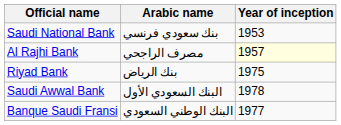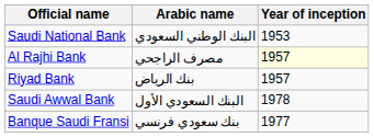 <table class="wikitable col2right">
 <tr>
 <th>Official name</th>
 <th>Arabic name</th>
 <th>Year of inception</th>
 </tr>
 <tr>
 <td><a href='#'>Saudi National Bank</a></td>
-<td>بنك سعودي فرنسي</td>
+<td>البنك الوطني السعودي</td>
 <td>1953</td>
 </tr>
 <tr>
 <td><a href='#'>Al Rajhi Bank</a></td>
 <td>مصرف الراجحي</td>
 <td style="background: lightyellow;">1957</td>
 </tr>
 <tr>
 <td><a href='#'>Riyad Bank</a></td>
 <td>بنك الرياض</td>
-<td>1975</td>
+<td>1957</td>
 </tr>
 <tr>
 <td><a href='#'>Saudi Awwal Bank</a></td>
 <td>البنك السعودي الأول</td>
 <td>1978</td>
 </tr>
 <tr>
 <td><a href='#'>Banque Saudi Fransi</a></td>
-<td>البنك الوطني السعودي</td>
+<td>بنك سعودي فرنسي</td>
 <td>1977</td>
 </tr>
 </table>
